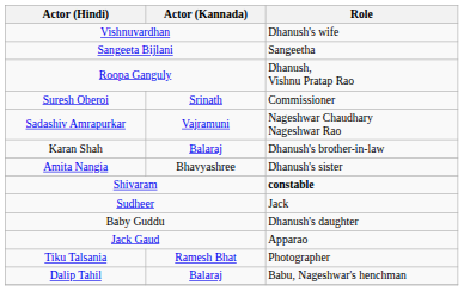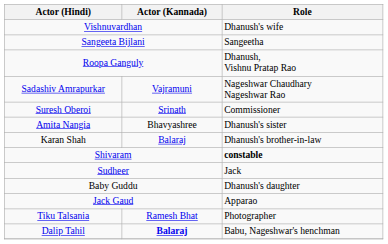 <table class="wikitable" style="width:50%;">
 <tr>
 <th>Actor (Hindi)</th>
 <th>Actor (Kannada)</th>
 <th>Role</th>
 </tr>
 <tr>
 <td colspan="2" style="text-align:center;"><a href='#'>Vishnuvardhan</a></td>
 <td>Dhanush's wife</td>
 </tr>
 <tr>
 <td colspan="2" style="text-align:center;"><a href='#'>Sangeeta Bijlani</a></td>
 <td>Sangeetha</td>
 </tr>
 <tr>
 <td colspan="2" style="text-align:center;"><a href='#'>Roopa Ganguly</a></td>
 <td>Dhanush,<br>Vishnu Pratap Rao</td>
 </tr>
 <tr>
+<td style="text-align:center;"><a href='#'>Sadashiv Amrapurkar</a></td>
+<td style="text-align:center;"><a href='#'>Vajramuni</a></td>
+<td>Nageshwar Chaudhary<br>Nageshwar Rao</td>
+</tr>
+<tr>
 <td style="text-align:center;"><a href='#'>Suresh Oberoi</a></td>
 <td style="text-align:center;"><a href='#'>Srinath</a></td>
 <td>Commissioner</td>
 </tr>
 <tr>
-<td style="text-align:center;"><a href='#'>Sadashiv Amrapurkar</a></td>
-<td style="text-align:center;"><a href='#'>Vajramuni</a></td>
-<td>Nageshwar Chaudhary<br>Nageshwar Rao</td>
+<td style="text-align:center;"><a href='#'>Amita Nangia</a></td>
+<td style="text-align:center;">Bhavyashree</td>
+<td>Dhanush's sister</td>
 </tr>
 <tr>
 <td style="text-align:center;">Karan Shah</td>
 <td style="text-align:center;"><a href='#'>Balaraj</a></td>
 <td>Dhanush's brother-in-law</td>
-</tr>
-<tr>
-<td style="text-align:center;"><a href='#'>Amita Nangia</a></td>
-<td style="text-align:center;">Bhavyashree</td>
-<td>Dhanush's sister</td>
 </tr>
 <tr>
 <td colspan="2" style="text-align:center;"><a href='#'>Shivaram</a></td>
 <td><strong>constable</strong></td>
 </tr>
 <tr>
 <td colspan="2" style="text-align:center;"><a href='#'>Sudheer</a></td>
 <td>Jack</td>
 </tr>
 <tr>
 <td colspan="2" style="text-align:center;">Baby Guddu</td>
 <td>Dhanush's daughter</td>
 </tr>
 <tr>
 <td colspan="2" style="text-align:center;"><a href='#'>Jack Gaud</a></td>
 <td>Apparao</td>
 </tr>
 <tr>
 <td style="text-align:center;"><a href='#'>Tiku Talsania</a></td>
 <td style="text-align:center;"><a href='#'>Ramesh Bhat</a></td>
 <td>Photographer</td>
 </tr>
 <tr>
 <td style="text-align:center;"><a href='#'>Dalip Tahil</a></td>
-<td style="text-align:center;"><a href='#'>Balaraj</a></td>
+<td style="text-align:center;"><strong><a href='#'>Balaraj</a></strong></td>
 <td>Babu, Nageshwar's henchman</td>
 </tr>
 <tr>
 </tr>
 </table>
